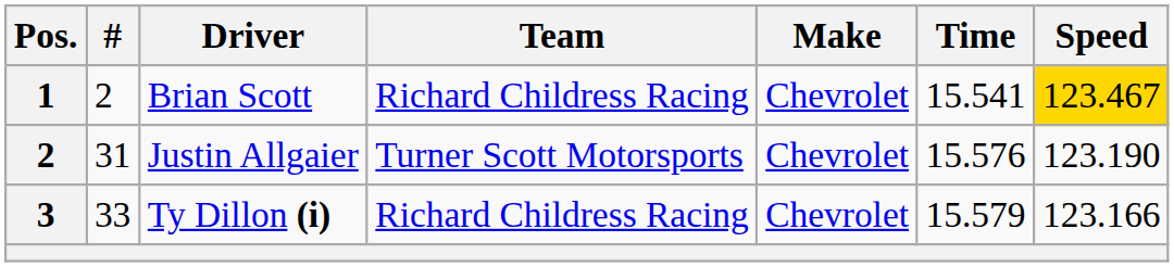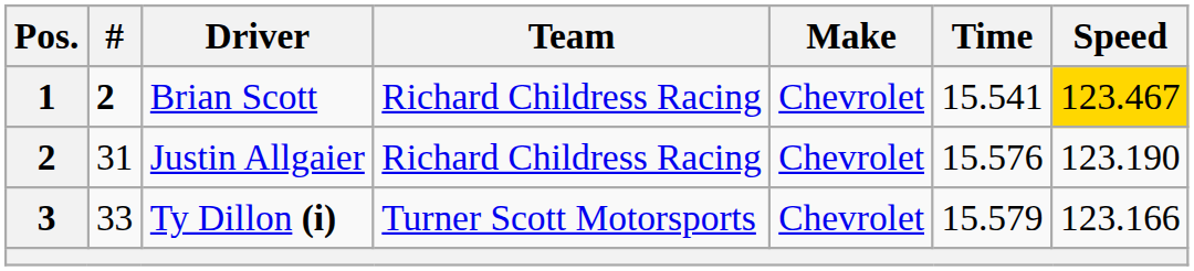 <table class="wikitable" style="font-size:95%">
 <tr>
 <th>Pos.</th>
 <th>#</th>
 <th>Driver</th>
 <th>Team</th>
 <th>Make</th>
 <th>Time</th>
 <th>Speed</th>
 </tr>
 <tr>
 <th>1</th>
-<td>2</td>
+<td><strong>2</strong></td>
 <td><a href='#'>Brian Scott</a></td>
 <td><a href='#'>Richard Childress Racing</a></td>
 <td><a href='#'>Chevrolet</a></td>
 <td>15.541</td>
 <td style="background: gold;">123.467</td>
 </tr>
 <tr>
 <th>2</th>
 <td>31</td>
 <td><a href='#'>Justin Allgaier</a></td>
-<td><a href='#'>Turner Scott Motorsports</a></td>
+<td><a href='#'>Richard Childress Racing</a></td>
 <td><a href='#'>Chevrolet</a></td>
 <td>15.576</td>
 <td>123.190</td>
 </tr>
 <tr>
 <th>3</th>
 <td>33</td>
 <td><a href='#'>Ty Dillon</a> <strong>(i)</strong></td>
-<td><a href='#'>Richard Childress Racing</a></td>
+<td><a href='#'>Turner Scott Motorsports</a></td>
 <td><a href='#'>Chevrolet</a></td>
 <td>15.579</td>
 <td>123.166</td>
 </tr>
 <tr>
 <th colspan="7"></th>
 </tr>
 </table>
